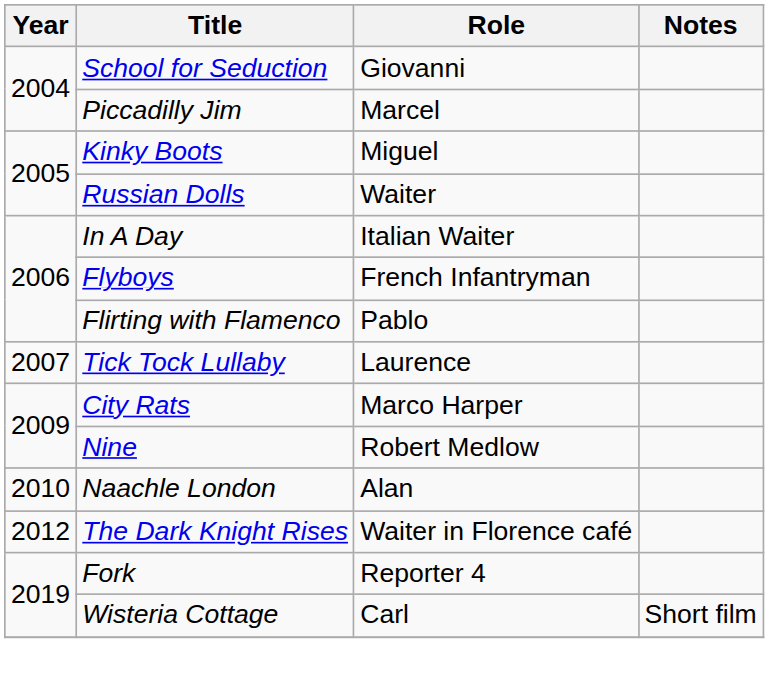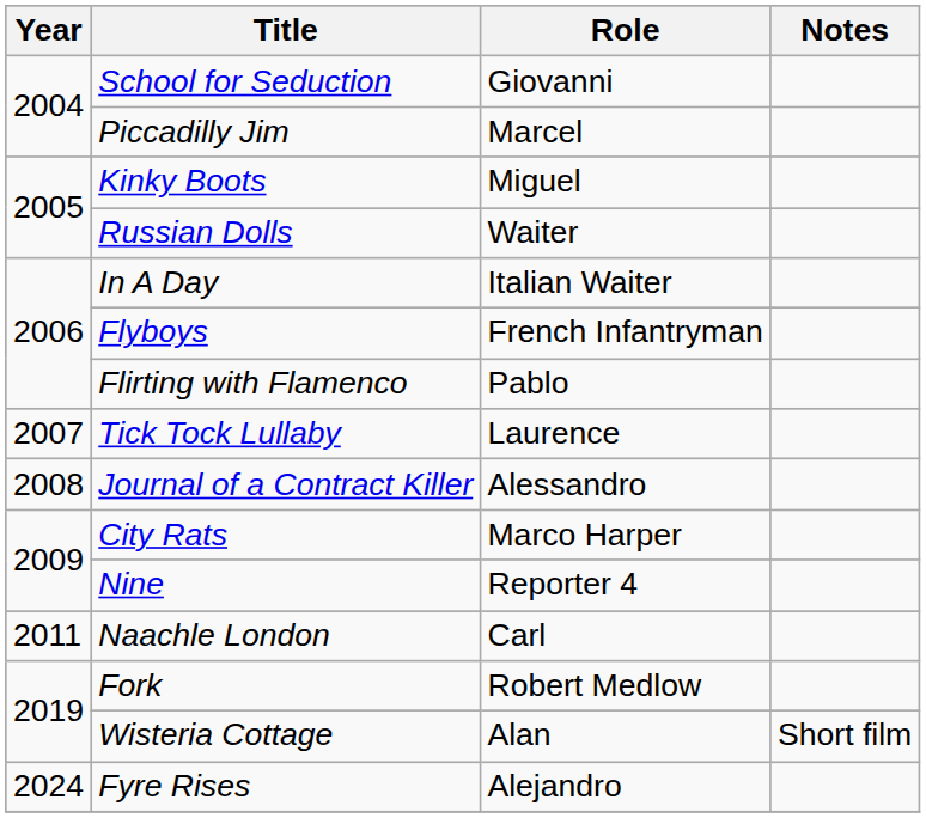 <table class="wikitable plainrowheaders sortable">
 <tr>
 <th scope="col">Year</th>
 <th scope="col">Title</th>
 <th scope="col">Role</th>
 <th class="unsortable">Notes</th>
 </tr>
 <tr>
 <td rowspan="2">2004</td>
 <td><em><a href='#'>School for Seduction</a></em></td>
 <td>Giovanni</td>
 <td></td>
 </tr>
 <tr>
 <td><em>Piccadilly Jim</em></td>
 <td>Marcel</td>
 <td></td>
 </tr>
 <tr>
 <td rowspan="2">2005</td>
 <td><em><a href='#'>Kinky Boots</a></em></td>
 <td>Miguel</td>
 <td></td>
 </tr>
 <tr>
 <td><em><a href='#'>Russian Dolls</a></em></td>
 <td>Waiter</td>
 <td></td>
 </tr>
 <tr>
 <td rowspan="3">2006</td>
 <td><em>In A Day</em></td>
 <td>Italian Waiter</td>
 <td></td>
 </tr>
 <tr>
 <td><em><a href='#'>Flyboys</a></em></td>
 <td>French Infantryman</td>
 <td></td>
 </tr>
 <tr>
 <td><em>Flirting with Flamenco</em></td>
 <td>Pablo</td>
 <td></td>
 </tr>
 <tr>
 <td>2007</td>
 <td><em><a href='#'>Tick Tock Lullaby</a></em></td>
 <td>Laurence</td>
 <td></td>
 </tr>
 <tr>
+<td>2008</td>
+<td><em><a href='#'>Journal of a Contract Killer</a></em></td>
+<td>Alessandro</td>
+<td></td>
+</tr>
+<tr>
 <td rowspan="2">2009</td>
 <td><em><a href='#'>City Rats</a></em></td>
 <td>Marco Harper</td>
 <td></td>
 </tr>
 <tr>
 <td><em><a href='#'>Nine</a></em></td>
-<td>Robert Medlow</td>
+<td>Reporter 4</td>
 <td></td>
 </tr>
 <tr>
-<td>2010</td>
+<td>2011</td>
 <td><em>Naachle London</em></td>
-<td>Alan</td>
-<td></td>
-</tr>
-<tr>
-<td>2012</td>
-<td><em><a href='#'>The Dark Knight Rises</a></em></td>
-<td>Waiter in Florence café</td>
+<td>Carl</td>
 <td></td>
 </tr>
 <tr>
 <td rowspan="2">2019</td>
 <td><em>Fork</em></td>
-<td>Reporter 4</td>
+<td>Robert Medlow</td>
 <td></td>
 </tr>
 <tr>
 <td><em>Wisteria Cottage</em></td>
-<td>Carl</td>
+<td>Alan</td>
 <td>Short film</td>
+</tr>
+<tr>
+<td>2024</td>
+<td><em>Fyre Rises</em></td>
+<td>Alejandro</td>
+<td></td>
 </tr>
 <tr>
 </tr>
 </table>
